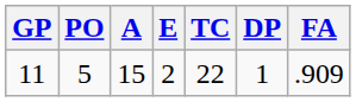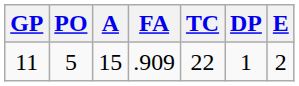 <table class="wikitable">
 <tr>
 <th><a href='#'>GP</a></th>
 <th><a href='#'>PO</a></th>
 <th><a href='#'>A</a></th>
-<th><a href='#'>E</a></th>
+<th><a href='#'>FA</a></th>
 <th><a href='#'>TC</a></th>
 <th><a href='#'>DP</a></th>
-<th><a href='#'>FA</a></th>
+<th><a href='#'>E</a></th>
 </tr>
 <tr align=center>
 <td>11</td>
 <td>5</td>
 <td>15</td>
-<td>2</td>
+<td>.909</td>
 <td>22</td>
 <td>1</td>
-<td>.909</td>
+<td>2</td>
 </tr>
 </table>
